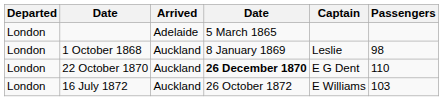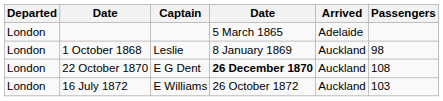 <table class="wikitable">
 <tr>
 <th>Departed</th>
 <th>Date</th>
+<th>Captain</th>
+<th>Date</th>
 <th>Arrived</th>
-<th>Date</th>
-<th>Captain</th>
 <th>Passengers</th>
 </tr>
 <tr>
 <td>London</td>
 <td></td>
+<td></td>
+<td>5 March 1865</td>
 <td>Adelaide</td>
-<td>5 March 1865</td>
-<td></td>
 <td></td>
 </tr>
 <tr>
 <td>London</td>
 <td>1 October 1868</td>
+<td>Leslie</td>
+<td>8 January 1869</td>
 <td>Auckland</td>
-<td>8 January 1869</td>
-<td>Leslie</td>
 <td>98</td>
 </tr>
 <tr>
 <td>London</td>
 <td>22 October 1870</td>
+<td>E G Dent</td>
+<td><strong>26 December 1870</strong></td>
 <td>Auckland</td>
-<td><strong>26 December 1870</strong></td>
-<td>E G Dent</td>
-<td>110</td>
+<td>108</td>
 </tr>
 <tr>
 <td>London</td>
 <td>16 July 1872</td>
+<td>E Williams</td>
+<td>26 October 1872</td>
 <td>Auckland</td>
-<td>26 October 1872</td>
-<td>E Williams</td>
 <td>103</td>
 </tr>
 </table>
